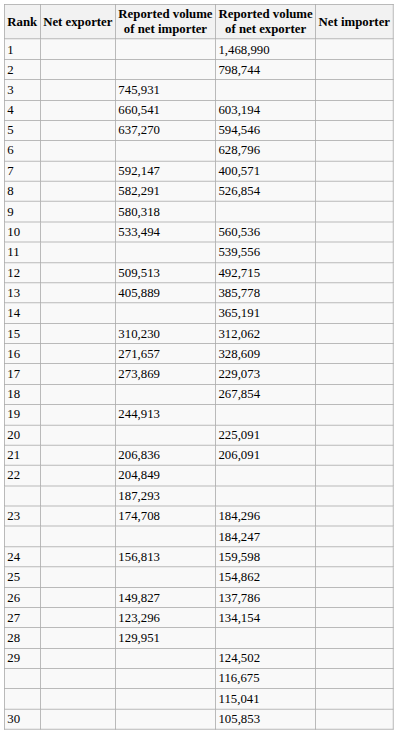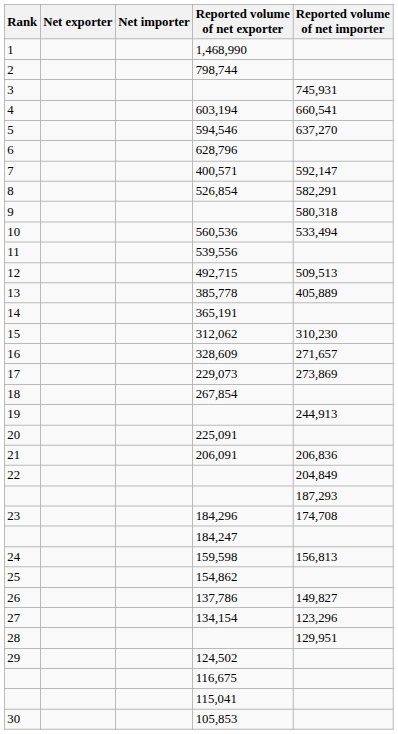 <table class="wikitable sortable col1center col4right col5right">
 <tr>
 <th>Rank</th>
 <th>Net exporter</th>
+<th>Net importer</th>
+<th>Reported volume<br>of net exporter</th>
 <th>Reported volume<br>of net importer</th>
-<th>Reported volume<br>of net exporter</th>
-<th>Net importer</th>
 </tr>
 <tr>
 <td>1</td>
 <td></td>
 <td></td>
 <td>1,468,990</td>
 <td></td>
 </tr>
 <tr>
 <td>2</td>
 <td></td>
 <td></td>
 <td>798,744</td>
 <td></td>
 </tr>
 <tr>
 <td>3</td>
 <td></td>
-<td>745,931</td>
 <td></td>
 <td></td>
+<td>745,931</td>
 </tr>
 <tr>
 <td>4</td>
 <td></td>
+<td></td>
+<td>603,194</td>
 <td>660,541</td>
-<td>603,194</td>
-<td></td>
 </tr>
 <tr>
 <td>5</td>
 <td></td>
+<td></td>
+<td>594,546</td>
 <td>637,270</td>
-<td>594,546</td>
-<td></td>
 </tr>
 <tr>
 <td>6</td>
 <td></td>
 <td></td>
 <td>628,796</td>
 <td></td>
 </tr>
 <tr>
 <td>7</td>
 <td></td>
+<td></td>
+<td>400,571</td>
 <td>592,147</td>
-<td>400,571</td>
-<td></td>
 </tr>
 <tr>
 <td>8</td>
 <td></td>
+<td></td>
+<td>526,854</td>
 <td>582,291</td>
-<td>526,854</td>
-<td></td>
 </tr>
 <tr>
 <td>9</td>
 <td></td>
-<td>580,318</td>
 <td></td>
 <td></td>
+<td>580,318</td>
 </tr>
 <tr>
 <td>10</td>
 <td></td>
+<td></td>
+<td>560,536</td>
 <td>533,494</td>
-<td>560,536</td>
-<td></td>
 </tr>
 <tr>
 <td>11</td>
 <td></td>
 <td></td>
 <td>539,556</td>
 <td></td>
 </tr>
 <tr>
 <td>12</td>
 <td></td>
+<td></td>
+<td>492,715</td>
 <td>509,513</td>
-<td>492,715</td>
-<td></td>
 </tr>
 <tr>
 <td>13</td>
 <td></td>
+<td></td>
+<td>385,778</td>
 <td>405,889</td>
-<td>385,778</td>
-<td></td>
 </tr>
 <tr>
 <td>14</td>
 <td></td>
 <td></td>
 <td>365,191</td>
 <td></td>
 </tr>
 <tr>
 <td>15</td>
 <td></td>
+<td></td>
+<td>312,062</td>
 <td>310,230</td>
-<td>312,062</td>
-<td></td>
 </tr>
 <tr>
 <td>16</td>
 <td></td>
+<td></td>
+<td>328,609</td>
 <td>271,657</td>
-<td>328,609</td>
-<td></td>
 </tr>
 <tr>
 <td>17</td>
 <td></td>
+<td></td>
+<td>229,073</td>
 <td>273,869</td>
-<td>229,073</td>
-<td></td>
 </tr>
 <tr>
 <td>18</td>
 <td></td>
 <td></td>
 <td>267,854</td>
 <td></td>
 </tr>
 <tr>
 <td>19</td>
 <td></td>
-<td>244,913</td>
 <td></td>
 <td></td>
+<td>244,913</td>
 </tr>
 <tr>
 <td>20</td>
 <td></td>
 <td></td>
 <td>225,091</td>
 <td></td>
 </tr>
 <tr>
 <td>21</td>
 <td></td>
+<td></td>
+<td>206,091</td>
 <td>206,836</td>
-<td>206,091</td>
-<td></td>
 </tr>
 <tr>
 <td>22</td>
 <td></td>
-<td>204,849</td>
 <td></td>
 <td></td>
+<td>204,849</td>
 </tr>
 <tr>
 <td></td>
 <td></td>
-<td>187,293</td>
 <td></td>
 <td></td>
+<td>187,293</td>
 </tr>
 <tr>
 <td>23</td>
 <td></td>
+<td></td>
+<td>184,296</td>
 <td>174,708</td>
-<td>184,296</td>
-<td></td>
 </tr>
 <tr>
 <td></td>
 <td></td>
 <td></td>
 <td>184,247</td>
 <td></td>
 </tr>
 <tr>
 <td>24</td>
 <td></td>
+<td></td>
+<td>159,598</td>
 <td>156,813</td>
-<td>159,598</td>
-<td></td>
 </tr>
 <tr>
 <td>25</td>
 <td></td>
 <td></td>
 <td>154,862</td>
 <td></td>
 </tr>
 <tr>
 <td>26</td>
 <td></td>
+<td></td>
+<td>137,786</td>
 <td>149,827</td>
-<td>137,786</td>
-<td></td>
 </tr>
 <tr>
 <td>27</td>
 <td></td>
+<td></td>
+<td>134,154</td>
 <td>123,296</td>
-<td>134,154</td>
-<td></td>
 </tr>
 <tr>
 <td>28</td>
 <td></td>
-<td>129,951</td>
 <td></td>
 <td></td>
+<td>129,951</td>
 </tr>
 <tr>
 <td>29</td>
 <td></td>
 <td></td>
 <td>124,502</td>
 <td></td>
 </tr>
 <tr>
 <td></td>
 <td></td>
 <td></td>
 <td>116,675</td>
 <td></td>
 </tr>
 <tr>
 <td></td>
 <td></td>
 <td></td>
 <td>115,041</td>
 <td></td>
 </tr>
 <tr>
 <td>30</td>
 <td></td>
 <td></td>
 <td>105,853</td>
 <td></td>
 </tr>
 </table>
